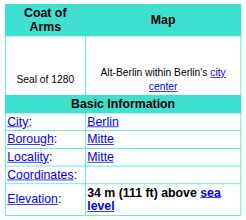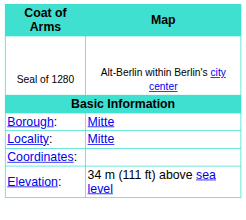 <table cellpadding="2" style="float: right; width: 307px; background: #40E0D0; margin-left: 1em; border-spacing: 1px;">
 <tr>
 <th>Coat of Arms</th>
 <th>Map</th>
 </tr>
 <tr style="background: #ffffff;" align="center">
 <td><br><br><small>Seal of 1280</small></td>
 <td><br><br><small>Alt-Berlin within Berlin's <a href='#'>city center</a> </small></td>
 </tr>
 <tr>
 <th colspan=2>Basic Information</th>
-</tr>
-<tr style="background: #ffffff;">
-<td><a href='#'>City</a>:</td>
-<td><a href='#'>Berlin</a></td>
 </tr>
 <tr style="background: #ffffff;">
 <td><a href='#'>Borough</a>:</td>
 <td><a href='#'>Mitte</a></td>
 </tr>
 <tr style="background: #ffffff;">
 <td><a href='#'>Locality</a>:</td>
 <td><a href='#'>Mitte</a></td>
 </tr>
 <tr style="background: #ffffff;">
 <td><a href='#'>Coordinates</a>:</td>
 <td></td>
 </tr>
 <tr style="background: #ffffff;">
 <td><a href='#'>Elevation</a>:</td>
-<td><strong>34 m (111 ft) above <a href='#'>sea level</a></strong></td>
+<td>34 m (111 ft) above <a href='#'>sea level</a></td>
 </tr>
 </table>
